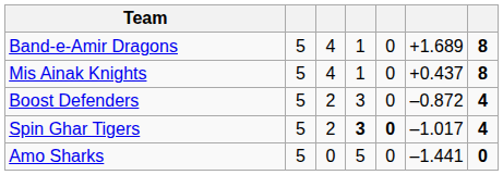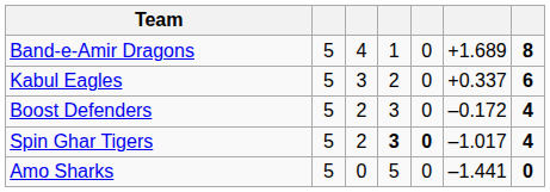 <table class="wikitable" style="text-align:center">
 <tr>
 <th style="width:250px">Team</th>
 <th width="20"></th>
 <th width="20"></th>
 <th width="20"></th>
 <th width="20"></th>
 <th width="50"></th>
 <th width="20"></th>
 </tr>
 <tr>
 <td style="text-align:left;"><a href='#'>Band-e-Amir Dragons</a></td>
 <td>5</td>
 <td>4</td>
 <td>1</td>
 <td>0</td>
 <td>+1.689</td>
 <td><strong>8</strong></td>
 </tr>
 <tr>
-<td style="text-align:left;"><a href='#'>Mis Ainak Knights</a></td>
+<td style="text-align:left;"><a href='#'>Kabul Eagles</a></td>
 <td>5</td>
-<td>4</td>
-<td>1</td>
+<td>3</td>
+<td>2</td>
 <td>0</td>
-<td>+0.437</td>
-<td><strong>8</strong></td>
+<td>+0.337</td>
+<td><strong>6</strong></td>
 </tr>
 <tr>
 <td style="text-align:left;"><a href='#'>Boost Defenders</a></td>
 <td>5</td>
 <td>2</td>
 <td>3</td>
 <td>0</td>
-<td>–0.872</td>
+<td>–0.172</td>
 <td><strong>4</strong></td>
 </tr>
 <tr>
 <td style="text-align:left;"><a href='#'>Spin Ghar Tigers</a></td>
 <td>5</td>
 <td>2</td>
 <td><strong>3</strong></td>
 <td><strong>0</strong></td>
 <td>–1.017</td>
 <td><strong>4</strong></td>
 </tr>
 <tr>
 <td style="text-align:left;"><a href='#'>Amo Sharks</a></td>
 <td>5</td>
 <td>0</td>
 <td>5</td>
 <td>0</td>
 <td>–1.441</td>
 <td><strong>0</strong></td>
 </tr>
 </table>
